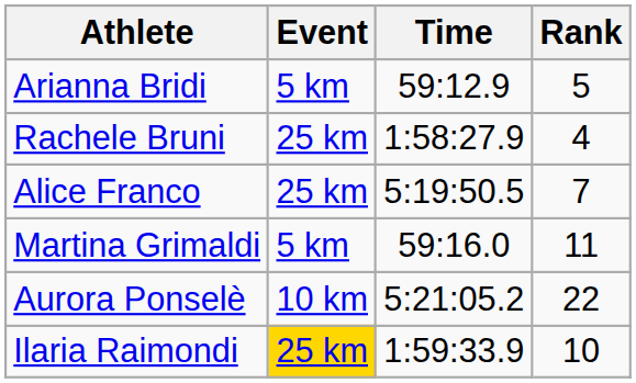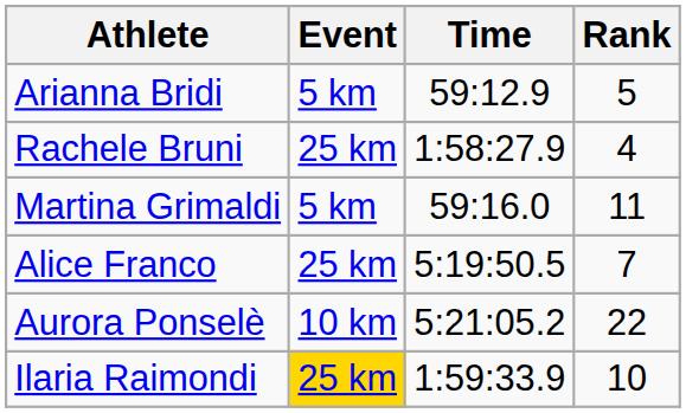 <table class="wikitable" style="font-size:90%;">
 <tr>
 <th>Athlete</th>
 <th>Event</th>
 <th>Time</th>
 <th>Rank</th>
 </tr>
 <tr align=center>
 <td align=left><a href='#'>Arianna Bridi</a></td>
 <td align=left><a href='#'>5 km</a></td>
 <td>59:12.9</td>
 <td>5</td>
 </tr>
 <tr align=center>
 <td align=left><a href='#'>Rachele Bruni</a></td>
 <td align=left><a href='#'>25 km</a></td>
 <td>1:58:27.9</td>
 <td>4</td>
 </tr>
 <tr align=center>
+<td align=left><a href='#'>Martina Grimaldi</a></td>
+<td align=left><a href='#'>5 km</a></td>
+<td>59:16.0</td>
+<td>11</td>
+</tr>
+<tr align=center>
 <td align=left><a href='#'>Alice Franco</a></td>
 <td align=left><a href='#'>25 km</a></td>
 <td>5:19:50.5</td>
 <td>7</td>
-</tr>
-<tr align=center>
-<td align=left><a href='#'>Martina Grimaldi</a></td>
-<td align=left><a href='#'>5 km</a></td>
-<td>59:16.0</td>
-<td>11</td>
 </tr>
 <tr align=center>
 <td align=left><a href='#'>Aurora Ponselè</a></td>
 <td align=left><a href='#'>10 km</a></td>
 <td>5:21:05.2</td>
 <td>22</td>
 </tr>
 <tr align=center>
 <td align=left><a href='#'>Ilaria Raimondi</a></td>
 <td align=left style="background: gold;"><a href='#'>25 km</a></td>
 <td>1:59:33.9</td>
 <td>10</td>
 </tr>
 </table>
